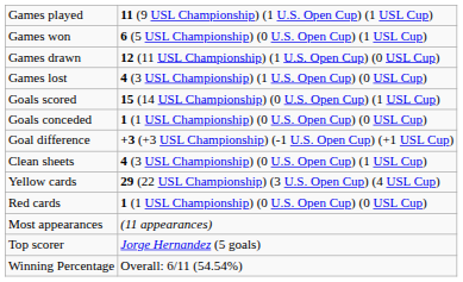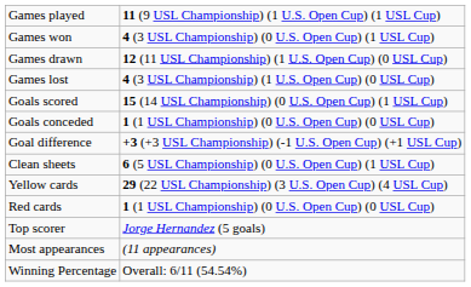 <table class="wikitable">
 <tr>
 <td>Games played</td>
 <td><strong>11</strong> (9 <a href='#'>USL Championship</a>) (1 <a href='#'>U.S. Open Cup</a>) (1 <a href='#'>USL Cup</a>)</td>
 </tr>
 <tr>
 <td>Games won</td>
-<td><strong>6</strong> (5 <a href='#'>USL Championship</a>) (0 <a href='#'>U.S. Open Cup</a>) (1 <a href='#'>USL Cup</a>)</td>
+<td><strong>4</strong> (3 <a href='#'>USL Championship</a>) (0 <a href='#'>U.S. Open Cup</a>) (1 <a href='#'>USL Cup</a>)</td>
 </tr>
 <tr>
 <td>Games drawn</td>
 <td><strong>12</strong> (11 <a href='#'>USL Championship</a>) (1 <a href='#'>U.S. Open Cup</a>) (0 <a href='#'>USL Cup</a>)</td>
 </tr>
 <tr>
 <td>Games lost</td>
 <td><strong>4</strong> (3 <a href='#'>USL Championship</a>) (1 <a href='#'>U.S. Open Cup</a>) (0 <a href='#'>USL Cup</a>)</td>
 </tr>
 <tr>
 <td>Goals scored</td>
 <td><strong>15</strong> (14 <a href='#'>USL Championship</a>) (0 <a href='#'>U.S. Open Cup</a>) (1 <a href='#'>USL Cup</a>)</td>
 </tr>
 <tr>
 <td>Goals conceded</td>
 <td><strong>1</strong> (1 <a href='#'>USL Championship</a>) (0 <a href='#'>U.S. Open Cup</a>) (0 <a href='#'>USL Cup</a>)</td>
 </tr>
 <tr>
 <td>Goal difference</td>
 <td><strong>+3</strong> (+3 <a href='#'>USL Championship</a>) (-1 <a href='#'>U.S. Open Cup</a>) (+1 <a href='#'>USL Cup</a>)</td>
 </tr>
 <tr>
 <td>Clean sheets</td>
-<td><strong>4</strong> (3 <a href='#'>USL Championship</a>) (0 <a href='#'>U.S. Open Cup</a>) (1 <a href='#'>USL Cup</a>)</td>
+<td><strong>6</strong> (5 <a href='#'>USL Championship</a>) (0 <a href='#'>U.S. Open Cup</a>) (1 <a href='#'>USL Cup</a>)</td>
 </tr>
 <tr>
 <td>Yellow cards</td>
 <td><strong>29</strong> (22 <a href='#'>USL Championship</a>) (3 <a href='#'>U.S. Open Cup</a>) (4 <a href='#'>USL Cup</a>)</td>
 </tr>
 <tr>
 <td>Red cards</td>
 <td><strong>1</strong> (1 <a href='#'>USL Championship</a>) (0 <a href='#'>U.S. Open Cup</a>) (0 <a href='#'>USL Cup</a>)</td>
 </tr>
 <tr>
+<td>Top scorer</td>
+<td><em> <a href='#'>Jorge Hernandez</a></em> (5 goals)</td>
+</tr>
+<tr>
 <td>Most appearances</td>
 <td><em> </em><em> (11 appearances)</em></td>
-</tr>
-<tr>
-<td>Top scorer</td>
-<td><em> <a href='#'>Jorge Hernandez</a></em> (5 goals)</td>
 </tr>
 <tr>
 <td>Winning Percentage</td>
 <td>Overall: 6/11 (54.54%)</td>
 </tr>
 </table>
